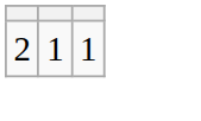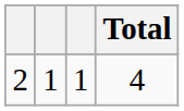 <table class="wikitable">
 <tr>
 <th></th>
 <th></th>
 <th></th>
+<th>Total</th>
 </tr>
 <tr style="text-align:center;">
 <td>2</td>
 <td>1</td>
 <td>1</td>
+<td>4</td>
 </tr>
 </table>
